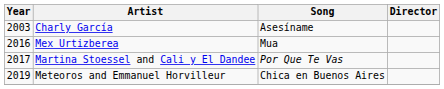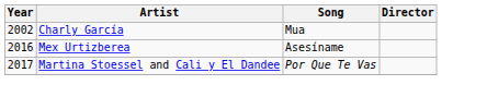 <table class="wikitable" style="font-size: 95%;">
 <tr>
 <th>Year</th>
 <th>Artist</th>
 <th>Song</th>
 <th>Director</th>
 </tr>
 <tr>
-<td>2003</td>
+<td>2002</td>
 <td><a href='#'>Charly García</a></td>
-<td>Asesíname</td>
+<td>Mua</td>
 <td></td>
 </tr>
 <tr>
 <td>2016</td>
 <td><a href='#'>Mex Urtizberea</a></td>
-<td>Mua</td>
+<td>Asesíname</td>
 <td></td>
 </tr>
 <tr>
 <td>2017</td>
 <td><a href='#'>Martina Stoessel</a> and <a href='#'>Cali y El Dandee</a></td>
 <td><em>Por Que Te Vas</em></td>
 <td></td>
 </tr>
 <tr>
-<td>2019</td>
-<td>Meteoros and Emmanuel Horvilleur</td>
-<td>Chica en Buenos Aires</td>
-<td></td>
-</tr>
-<tr>
 </tr>
 </table>
